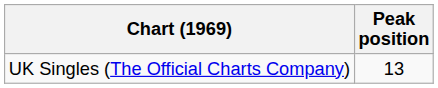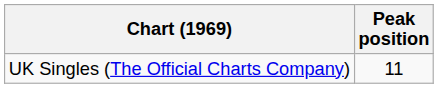 <table class="wikitable sortable">
 <tr>
 <th>Chart (1969)</th>
 <th>Peak<br>position</th>
 </tr>
 <tr>
 <td>UK Singles (<a href='#'>The Official Charts Company</a>)</td>
-<td align="center">13</td>
+<td align="center">11</td>
 </tr>
 </table>
